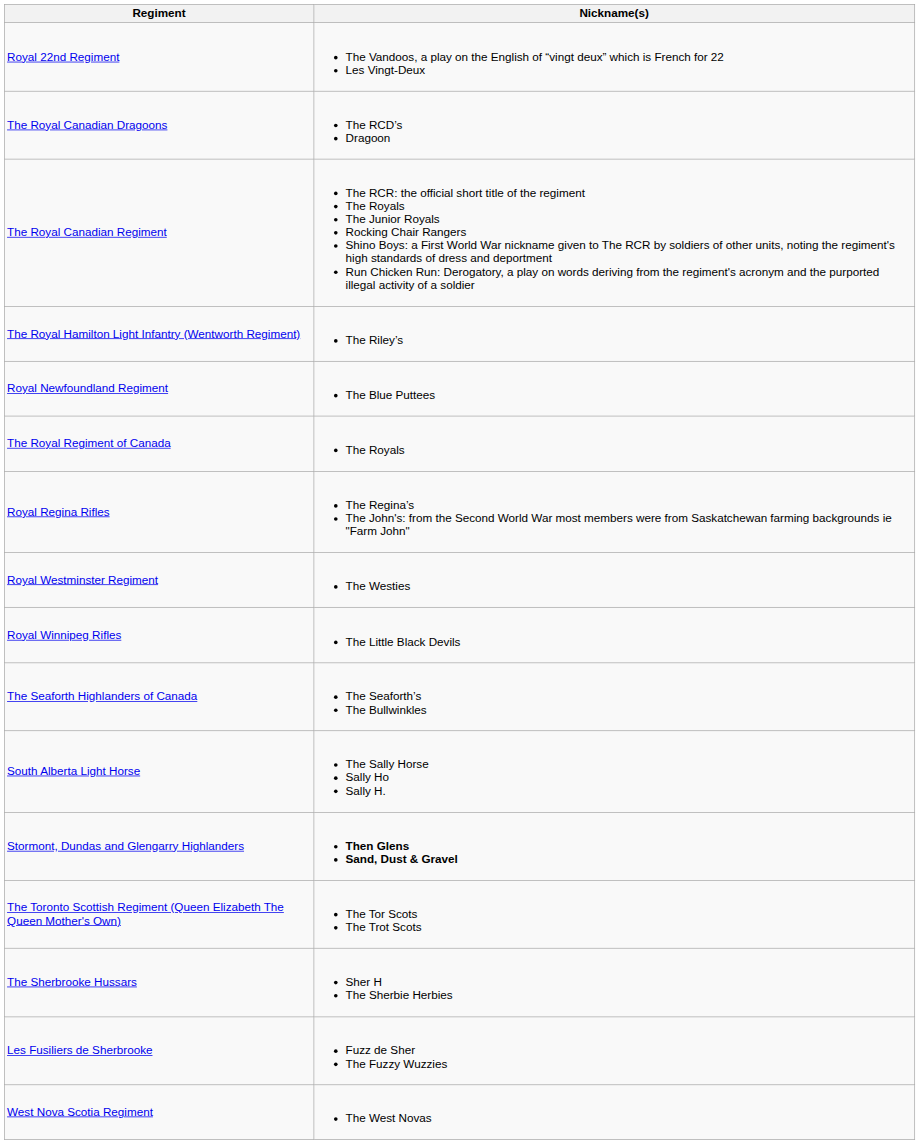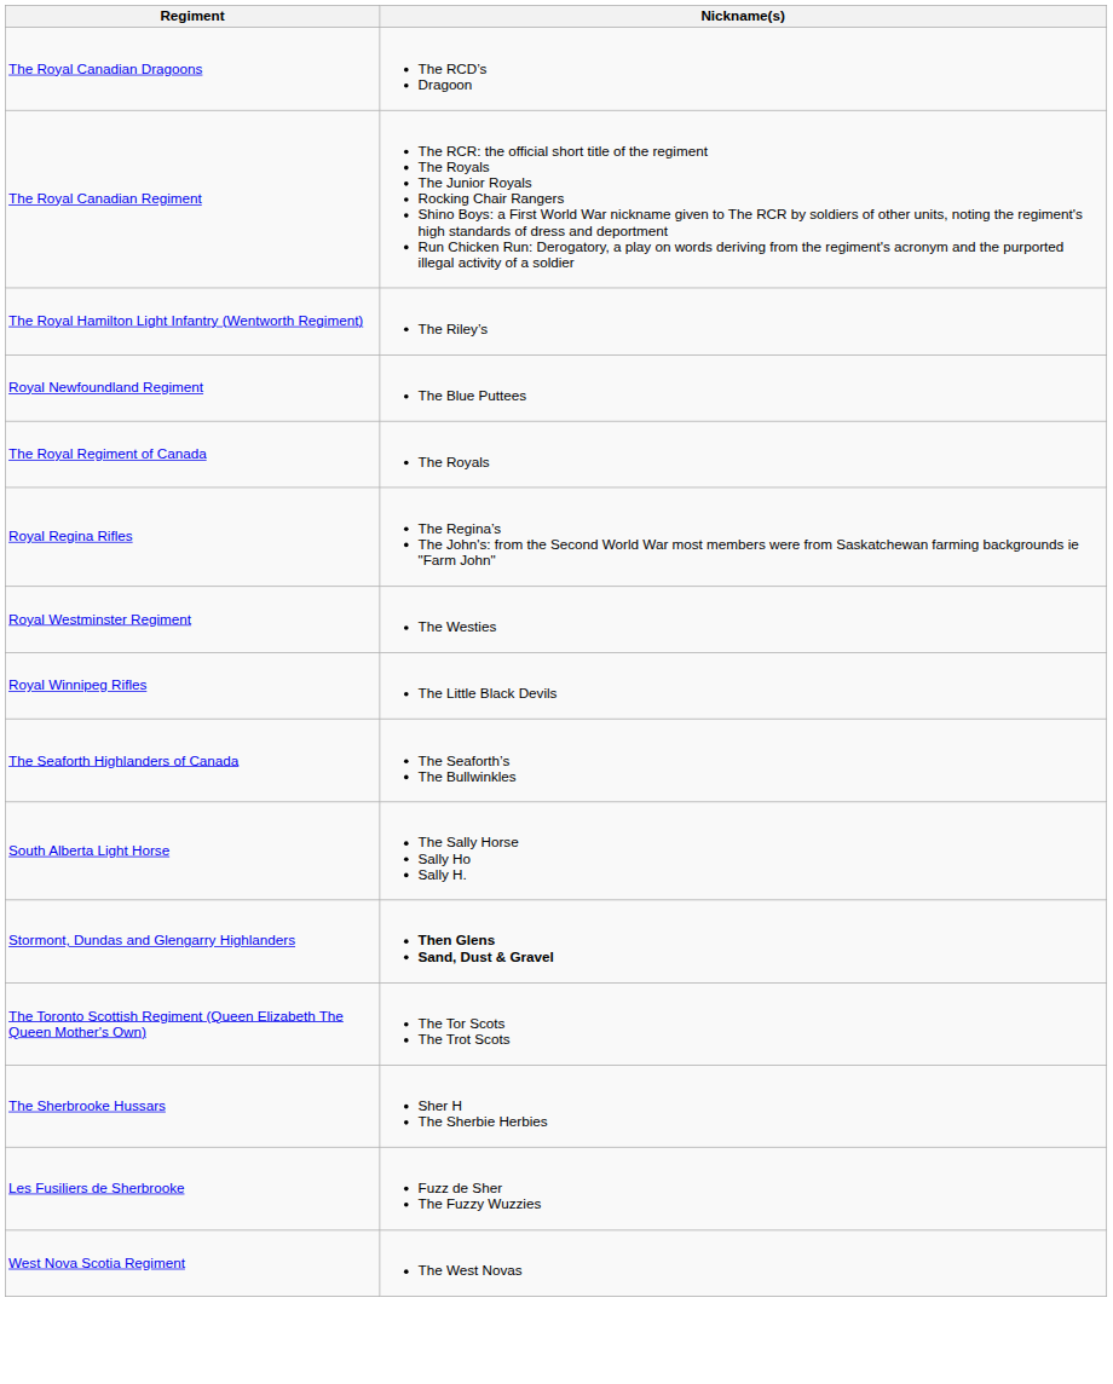 <table class="wikitable">
 <tr>
 <th>Regiment</th>
 <th>Nickname(s)</th>
-</tr>
-<tr>
-<td><a href='#'>Royal 22nd Regiment</a></td>
-<td><br><ul><li>The Vandoos, a play on the English of “vingt deux” which is French for 22</li><li>Les Vingt-Deux</li></ul></td>
 </tr>
 <tr>
 <td><a href='#'>The Royal Canadian Dragoons</a></td>
 <td><br><ul><li>The RCD’s </li><li>Dragoon</li></ul></td>
 </tr>
 <tr>
 <td><a href='#'>The Royal Canadian Regiment</a></td>
 <td><br><ul><li>The RCR: the official short title of the regiment</li><li>The Royals</li><li>The Junior Royals</li><li>Rocking Chair Rangers</li><li>Shino Boys: a First World War nickname given to The RCR by soldiers of other units, noting the regiment's high standards of dress and deportment </li><li>Run Chicken Run: Derogatory, a play on words deriving from the regiment's acronym and the purported illegal activity of a soldier</li></ul></td>
 </tr>
 <tr>
 <td><a href='#'>The Royal Hamilton Light Infantry (Wentworth Regiment)</a></td>
 <td><br><ul><li>The Riley’s</li></ul></td>
 </tr>
 <tr>
 <td><a href='#'>Royal Newfoundland Regiment</a></td>
 <td><br><ul><li>The Blue Puttees</li></ul></td>
 </tr>
 <tr>
 <td><a href='#'>The Royal Regiment of Canada</a></td>
 <td><br><ul><li>The Royals</li></ul></td>
 </tr>
 <tr>
 <td><a href='#'>Royal Regina Rifles</a></td>
 <td><br><ul><li>The Regina’s</li><li>The John's: from the Second World War most members were from Saskatchewan farming backgrounds ie "Farm John"</li></ul></td>
 </tr>
 <tr>
 <td><a href='#'>Royal Westminster Regiment</a></td>
 <td><br><ul><li>The Westies</li></ul></td>
 </tr>
 <tr>
 <td><a href='#'>Royal Winnipeg Rifles</a></td>
 <td><br><ul><li>The Little Black Devils</li></ul></td>
 </tr>
 <tr>
 <td><a href='#'>The Seaforth Highlanders of Canada</a></td>
 <td><br><ul><li>The Seaforth’s</li><li>The Bullwinkles</li></ul></td>
 </tr>
 <tr>
 <td><a href='#'>South Alberta Light Horse</a></td>
 <td><br><ul><li>The Sally Horse</li><li>Sally Ho</li><li>Sally H.</li></ul></td>
 </tr>
 <tr>
 <td><a href='#'>Stormont, Dundas and Glengarry Highlanders</a></td>
 <td><strong><br><ul><li>Then Glens</li><li>Sand, Dust & Gravel</li></ul></strong></td>
 </tr>
 <tr>
 <td><a href='#'>The Toronto Scottish Regiment (Queen Elizabeth The Queen Mother's Own)</a></td>
 <td><br><ul><li>The Tor Scots</li><li>The Trot Scots</li></ul></td>
 </tr>
 <tr>
 <td><a href='#'>The Sherbrooke Hussars</a></td>
 <td><br><ul><li>Sher H</li><li>The Sherbie Herbies</li></ul></td>
 </tr>
 <tr>
 <td><a href='#'>Les Fusiliers de Sherbrooke</a></td>
 <td><br><ul><li>Fuzz de Sher</li><li>The Fuzzy Wuzzies</li></ul></td>
 </tr>
 <tr>
 <td><a href='#'>West Nova Scotia Regiment</a></td>
 <td><br><ul><li>The West Novas</li></ul></td>
 </tr>
 </table>
